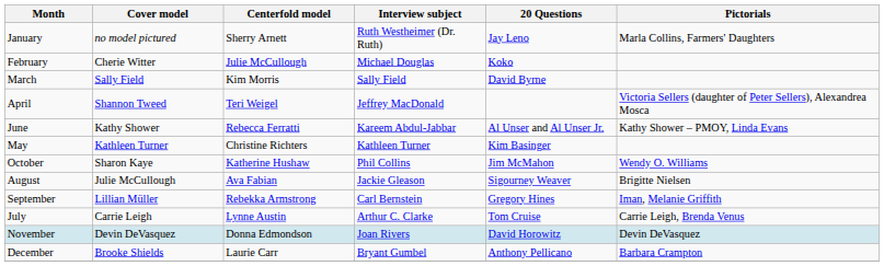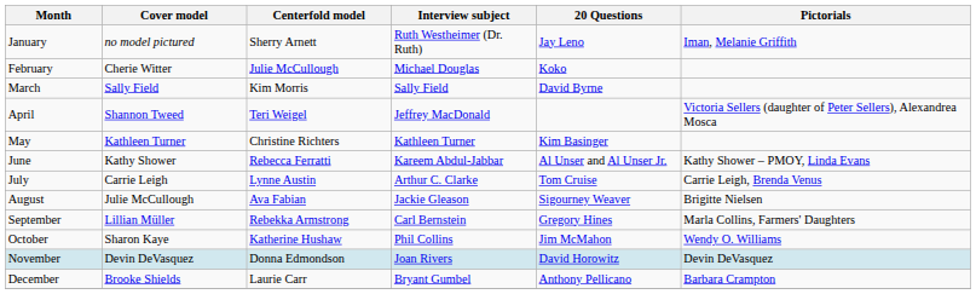 <table class="wikitable">
 <tr>
 <th width="10%">Month</th>
 <th width="15%">Cover model</th>
 <th width="15%">Centerfold model</th>
 <th width="15%">Interview subject</th>
 <th width="15%">20 Questions</th>
 <th width="30%">Pictorials</th>
 </tr>
 <tr>
 <td>January</td>
 <td><em>no model pictured</em></td>
 <td>Sherry Arnett</td>
 <td><a href='#'>Ruth Westheimer</a> (Dr. Ruth)</td>
 <td><a href='#'>Jay Leno</a></td>
-<td>Marla Collins, Farmers' Daughters</td>
+<td><a href='#'>Iman</a>, <a href='#'>Melanie Griffith</a></td>
 </tr>
 <tr>
 <td>February</td>
 <td>Cherie Witter</td>
 <td><a href='#'>Julie McCullough</a></td>
 <td><a href='#'>Michael Douglas</a></td>
 <td><a href='#'>Koko</a></td>
 <td></td>
 </tr>
 <tr>
 <td>March</td>
 <td><a href='#'>Sally Field</a></td>
 <td>Kim Morris</td>
 <td><a href='#'>Sally Field</a></td>
 <td><a href='#'>David Byrne</a></td>
 <td></td>
 </tr>
 <tr>
 <td>April</td>
 <td><a href='#'>Shannon Tweed</a></td>
 <td><a href='#'>Teri Weigel</a></td>
 <td><a href='#'>Jeffrey MacDonald</a></td>
 <td></td>
 <td><a href='#'>Victoria Sellers</a> (daughter of <a href='#'>Peter Sellers</a>), Alexandrea Mosca</td>
 </tr>
 <tr>
+<td>May</td>
+<td><a href='#'>Kathleen Turner</a></td>
+<td>Christine Richters</td>
+<td><a href='#'>Kathleen Turner</a></td>
+<td><a href='#'>Kim Basinger</a></td>
+<td></td>
+</tr>
+<tr>
 <td>June</td>
 <td>Kathy Shower</td>
 <td><a href='#'>Rebecca Ferratti</a></td>
 <td><a href='#'>Kareem Abdul-Jabbar</a></td>
 <td><a href='#'>Al Unser</a> and <a href='#'>Al Unser Jr.</a></td>
 <td>Kathy Shower – PMOY, <a href='#'>Linda Evans</a></td>
 </tr>
 <tr>
-<td>May</td>
-<td><a href='#'>Kathleen Turner</a></td>
-<td>Christine Richters</td>
-<td><a href='#'>Kathleen Turner</a></td>
-<td><a href='#'>Kim Basinger</a></td>
-<td></td>
-</tr>
-<tr>
-<td>October</td>
-<td>Sharon Kaye</td>
-<td><a href='#'>Katherine Hushaw</a></td>
-<td><a href='#'>Phil Collins</a></td>
-<td><a href='#'>Jim McMahon</a></td>
-<td><a href='#'>Wendy O. Williams</a></td>
+<td>July</td>
+<td>Carrie Leigh</td>
+<td><a href='#'>Lynne Austin</a></td>
+<td><a href='#'>Arthur C. Clarke</a></td>
+<td><a href='#'>Tom Cruise</a></td>
+<td>Carrie Leigh, <a href='#'>Brenda Venus</a></td>
 </tr>
 <tr>
 <td>August</td>
 <td>Julie McCullough</td>
 <td><a href='#'>Ava Fabian</a></td>
 <td><a href='#'>Jackie Gleason</a></td>
 <td><a href='#'>Sigourney Weaver</a></td>
 <td>Brigitte Nielsen</td>
 </tr>
 <tr>
 <td>September</td>
 <td><a href='#'>Lillian Müller</a></td>
 <td><a href='#'>Rebekka Armstrong</a></td>
 <td><a href='#'>Carl Bernstein</a></td>
 <td><a href='#'>Gregory Hines</a></td>
-<td><a href='#'>Iman</a>, <a href='#'>Melanie Griffith</a></td>
+<td>Marla Collins, Farmers' Daughters</td>
 </tr>
 <tr>
-<td>July</td>
-<td>Carrie Leigh</td>
-<td><a href='#'>Lynne Austin</a></td>
-<td><a href='#'>Arthur C. Clarke</a></td>
-<td><a href='#'>Tom Cruise</a></td>
-<td>Carrie Leigh, <a href='#'>Brenda Venus</a></td>
+<td>October</td>
+<td>Sharon Kaye</td>
+<td><a href='#'>Katherine Hushaw</a></td>
+<td><a href='#'>Phil Collins</a></td>
+<td><a href='#'>Jim McMahon</a></td>
+<td><a href='#'>Wendy O. Williams</a></td>
 </tr>
 <tr style="background:#D1E8EF;">
 <td>November</td>
 <td>Devin DeVasquez</td>
 <td>Donna Edmondson</td>
 <td><a href='#'>Joan Rivers</a></td>
 <td><a href='#'>David Horowitz</a></td>
 <td>Devin DeVasquez</td>
 </tr>
 <tr>
 <td>December</td>
 <td><a href='#'>Brooke Shields</a></td>
 <td>Laurie Carr</td>
 <td><a href='#'>Bryant Gumbel</a></td>
 <td><a href='#'>Anthony Pellicano</a></td>
 <td><a href='#'>Barbara Crampton</a></td>
 </tr>
 <tr>
 </tr>
 </table>
